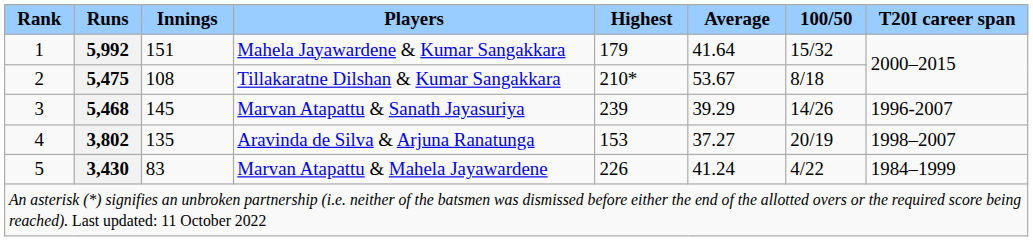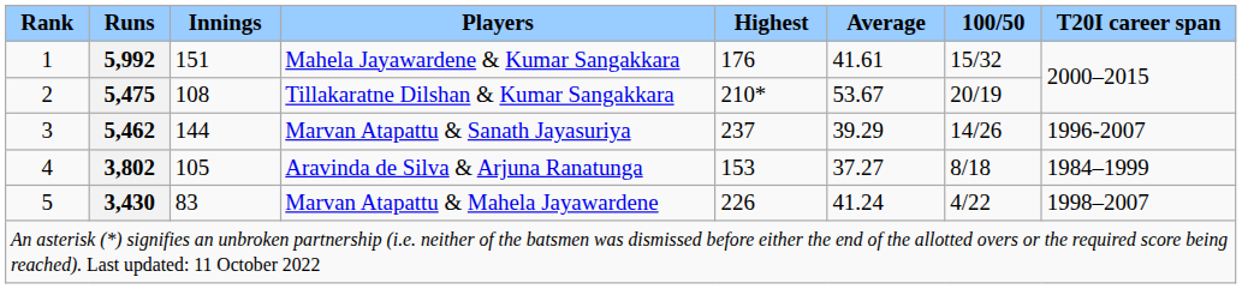 <table class="wikitable sortable" style="text-align:centre;">
 <tr style="background:#9cf;">
 <th style="background:#9cf;" scope="col">Rank</th>
 <th scope="col" style="background:#9cf;">Runs</th>
 <th scope="col" style="background:#9cf;">Innings</th>
 <th scope="col" style="background:#9cf;">Players</th>
 <th scope="col" style="background:#9cf;">Highest</th>
 <th scope="col" style="background:#9cf;">Average</th>
 <th scope="col" style="background:#9cf;">100/50</th>
 <th scope="col" style="background:#9cf;">T20I career span</th>
 </tr>
 <tr>
 <td align=center>1</td>
 <th scope="row">5,992</th>
 <td>151</td>
 <td><a href='#'>Mahela Jayawardene</a> & <a href='#'>Kumar Sangakkara</a></td>
-<td>179</td>
-<td>41.64</td>
+<td>176</td>
+<td>41.61</td>
 <td>15/32</td>
 <td rowspan=2>2000–2015</td>
 </tr>
 <tr>
 <td align=center>2</td>
 <th scope="row">5,475</th>
 <td>108</td>
 <td><a href='#'>Tillakaratne Dilshan</a> & <a href='#'>Kumar Sangakkara</a></td>
 <td>210*</td>
 <td>53.67</td>
-<td>8/18</td>
+<td>20/19</td>
 </tr>
 <tr>
 <td align=center>3</td>
-<th scope="row">5,468</th>
-<td>145</td>
+<th scope="row">5,462</th>
+<td>144</td>
 <td><a href='#'>Marvan Atapattu</a> & <a href='#'>Sanath Jayasuriya</a></td>
-<td>239</td>
+<td>237</td>
 <td>39.29</td>
 <td>14/26</td>
 <td>1996-2007</td>
 </tr>
 <tr>
 <td align=center>4</td>
 <th scope-"row">3,802</th>
-<td>135</td>
+<td>105</td>
 <td><a href='#'>Aravinda de Silva</a> & <a href='#'>Arjuna Ranatunga</a></td>
 <td>153</td>
 <td>37.27</td>
-<td>20/19</td>
-<td>1998–2007</td>
+<td>8/18</td>
+<td>1984–1999</td>
 </tr>
 <tr>
 <td align=center>5</td>
 <th scope="row">3,430</th>
 <td>83</td>
 <td><a href='#'>Marvan Atapattu</a> & <a href='#'>Mahela Jayawardene</a></td>
 <td>226</td>
 <td>41.24</td>
 <td>4/22</td>
-<td>1984–1999</td>
+<td>1998–2007</td>
 </tr>
 <tr class="sortbottom">
 <td scope="row" colspan=9><small> <em>An asterisk (*) signifies an unbroken partnership (i.e. neither of the batsmen was dismissed before either the end of the allotted overs or the required score being reached).</em> Last updated: 11 October 2022</small></td>
 </tr>
 </table>
